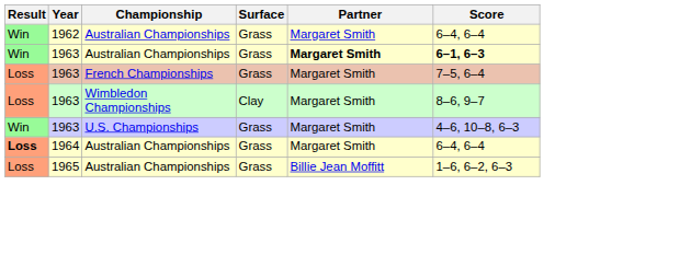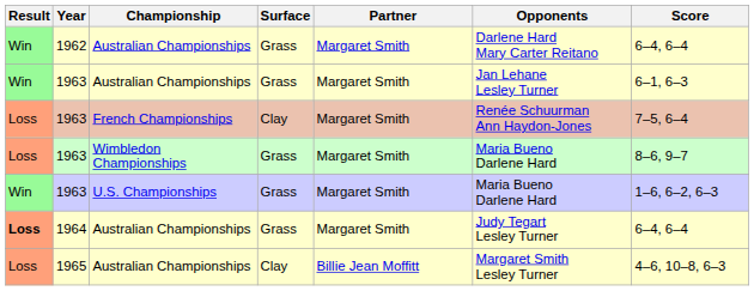 <table class="sortable wikitable">
 <tr>
 <th style="width:40px">Result</th>
 <th style="width:35px">Year</th>
 <th style="width:190px">Championship</th>
 <th style="width:50px">Surface</th>
 <th style="width:180px">Partner</th>
+<th style="width:180px">Opponents</th>
 <th style="width:130px" class="unsortable">Score</th>
 </tr>
 <tr style="background:#ffc;">
 <td style="background:#98fb98;">Win</td>
 <td>1962</td>
 <td><a href='#'>Australian Championships</a></td>
 <td>Grass</td>
 <td> <a href='#'>Margaret Smith</a></td>
+<td> <a href='#'>Darlene Hard</a> <br>  <a href='#'>Mary Carter Reitano</a></td>
 <td>6–4, 6–4</td>
 </tr>
 <tr style="background:#ffc;">
 <td style="background:#98fb98;">Win</td>
 <td>1963</td>
 <td>Australian Championships</td>
 <td>Grass</td>
-<td><strong> Margaret Smith</strong></td>
-<td><strong>6–1, 6–3</strong></td>
+<td> Margaret Smith</td>
+<td> <a href='#'>Jan Lehane</a> <br>  <a href='#'>Lesley Turner</a></td>
+<td>6–1, 6–3</td>
 </tr>
 <tr style="background:#ebc2af;">
 <td style="background:#ffa07a;">Loss</td>
 <td>1963</td>
 <td><a href='#'>French Championships</a></td>
-<td>Grass</td>
+<td>Clay</td>
 <td> Margaret Smith</td>
+<td> <a href='#'>Renée Schuurman</a> <br>  <a href='#'>Ann Haydon-Jones</a></td>
 <td>7–5, 6–4</td>
 </tr>
 <tr style="background:#cfc;">
 <td style="background:#ffa07a;">Loss</td>
 <td>1963</td>
 <td><a href='#'>Wimbledon Championships</a></td>
-<td>Clay</td>
+<td>Grass</td>
 <td> Margaret Smith</td>
+<td> <a href='#'>Maria Bueno</a> <br>  Darlene Hard</td>
 <td>8–6, 9–7</td>
 </tr>
 <tr style="background:#ccf;">
 <td style="background:#98fb98;">Win</td>
 <td>1963</td>
 <td><a href='#'>U.S. Championships</a></td>
 <td>Grass</td>
 <td> Margaret Smith</td>
-<td>4–6, 10–8, 6–3</td>
+<td> Maria Bueno <br>  Darlene Hard</td>
+<td>1–6, 6–2, 6–3</td>
 </tr>
 <tr style="background:#ffc;">
 <td style="background:#ffa07a;"><strong>Loss</strong></td>
 <td>1964</td>
 <td>Australian Championships</td>
 <td>Grass</td>
 <td> Margaret Smith</td>
+<td> <a href='#'>Judy Tegart</a> <br>  Lesley Turner</td>
 <td>6–4, 6–4</td>
 </tr>
 <tr style="background:#ffc;">
 <td style="background:#ffa07a;">Loss</td>
 <td>1965</td>
 <td>Australian Championships</td>
-<td>Grass</td>
+<td>Clay</td>
 <td> <a href='#'>Billie Jean Moffitt</a></td>
-<td>1–6, 6–2, 6–3</td>
+<td> <a href='#'>Margaret Smith</a> <br>  Lesley Turner</td>
+<td>4–6, 10–8, 6–3</td>
 </tr>
 </table>
